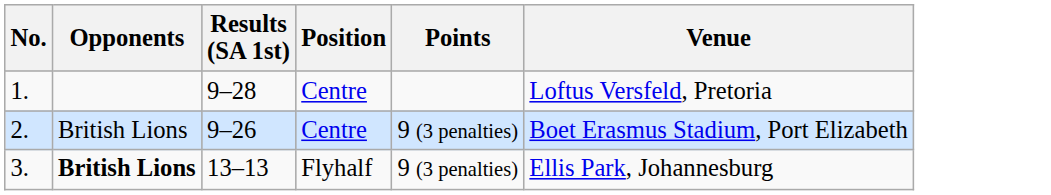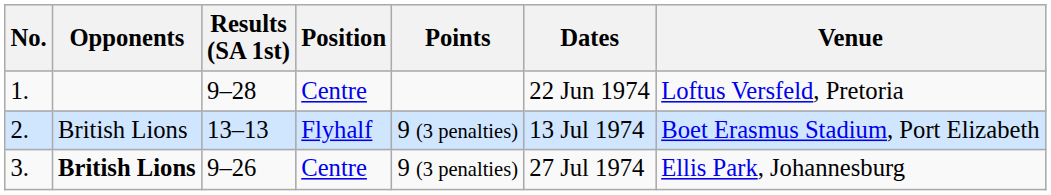 <table class="wikitable sortable">
 <tr>
 <th>No.</th>
 <th>Opponents</th>
 <th>Results<br>(SA 1st)</th>
 <th>Position</th>
 <th>Points</th>
+<th>Dates</th>
 <th>Venue</th>
 </tr>
 <tr>
 <td>1.</td>
 <td></td>
 <td>9–28</td>
 <td><a href='#'>Centre</a></td>
 <td></td>
+<td>22 Jun 1974</td>
 <td><a href='#'>Loftus Versfeld</a>, Pretoria</td>
 </tr>
 <tr style="background: #D0E6FF;">
 <td>2.</td>
 <td> British Lions</td>
-<td>9–26</td>
-<td><a href='#'>Centre</a></td>
+<td>13–13</td>
+<td><a href='#'>Flyhalf</a></td>
 <td>9 <small>(3 penalties)</small></td>
+<td>13 Jul 1974</td>
 <td><a href='#'>Boet Erasmus Stadium</a>, Port Elizabeth</td>
 </tr>
 <tr>
 <td>3.</td>
 <td><strong>  British Lions</strong></td>
-<td>13–13</td>
-<td>Flyhalf</td>
+<td>9–26</td>
+<td><a href='#'>Centre</a></td>
 <td>9 <small>(3 penalties)</small></td>
+<td>27 Jul 1974</td>
 <td><a href='#'>Ellis Park</a>, Johannesburg</td>
 </tr>
 </table>
